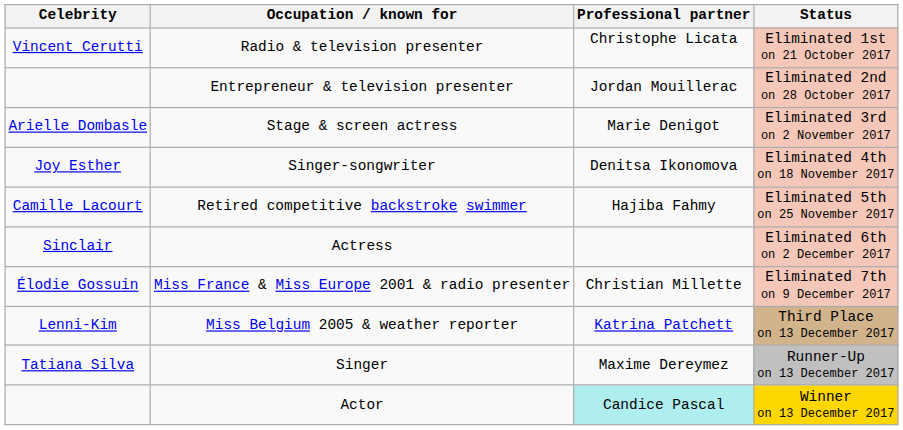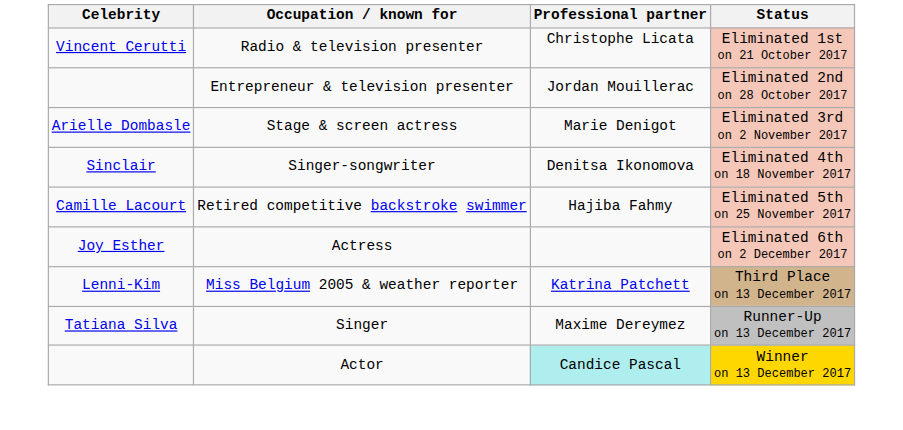 <table class="wikitable sortable" style="margin:auto; text-align:center; font-size:95%;">
 <tr>
 <th>Celebrity</th>
 <th>Occupation / known for</th>
 <th>Professional partner</th>
 <th>Status</th>
 </tr>
 <tr>
 <td><a href='#'>Vincent Cerutti</a></td>
 <td>Radio & television presenter</td>
 <td>Christophe Licata <br><em></em> <br><em></em></td>
 <td bgcolor="#f4c7b8">Eliminated 1st <br> <small> on 21 October 2017</small></td>
 </tr>
 <tr>
 <td></td>
 <td>Entrepreneur & television presenter</td>
 <td>Jordan Mouillerac</td>
 <td bgcolor="#f4c7b8">Eliminated 2nd <br> <small> on 28 October 2017</small></td>
 </tr>
 <tr>
 <td><a href='#'>Arielle Dombasle</a></td>
 <td>Stage & screen actress</td>
 <td>Marie Denigot <br><em></em></td>
 <td bgcolor="#f4c7b8">Eliminated 3rd <br> <small> on 2 November 2017</small></td>
 </tr>
 <tr>
-<td><a href='#'>Joy Esther</a></td>
+<td><a href='#'>Sinclair</a></td>
 <td>Singer-songwriter</td>
 <td>Denitsa Ikonomova <br><em></em></td>
 <td bgcolor="#f4c7b8">Eliminated 4th <br> <small> on 18 November 2017</small></td>
 </tr>
 <tr>
 <td><a href='#'>Camille Lacourt</a></td>
 <td>Retired competitive <a href='#'>backstroke</a> <a href='#'>swimmer</a></td>
 <td>Hajiba Fahmy <br><em></em></td>
 <td bgcolor="#f4c7b8">Eliminated 5th <br> <small> on 25 November 2017</small></td>
 </tr>
 <tr>
-<td><a href='#'>Sinclair</a></td>
+<td><a href='#'>Joy Esther</a></td>
 <td>Actress</td>
 <td> <br><em></em></td>
 <td bgcolor="#f4c7b8">Eliminated 6th <br> <small> on 2 December 2017</small></td>
-</tr>
-<tr>
-<td><a href='#'>Élodie Gossuin</a></td>
-<td><a href='#'>Miss France</a> & <a href='#'>Miss Europe</a> 2001 & radio presenter</td>
-<td>Christian Millette <br><em></em></td>
-<td bgcolor="#f4c7b8">Eliminated 7th <br> <small> on 9 December 2017</small></td>
 </tr>
 <tr>
 <td><a href='#'>Lenni-Kim</a></td>
 <td><a href='#'>Miss Belgium</a> 2005 & weather reporter</td>
 <td><a href='#'>Katrina Patchett</a></td>
 <td style="background:tan">Third Place <br> <small> on 13 December 2017 </small></td>
 </tr>
 <tr>
 <td><a href='#'>Tatiana Silva</a></td>
 <td>Singer</td>
 <td>Maxime Dereymez</td>
 <td style="background:silver;">Runner-Up <br> <small> on 13 December 2017 </small></td>
 </tr>
 <tr>
 <td></td>
 <td>Actor</td>
 <td style="background: paleturquoise;">Candice Pascal <br><em></em></td>
 <td style="background:gold;">Winner <br> <small> on 13 December 2017 </small></td>
 </tr>
 </table>
